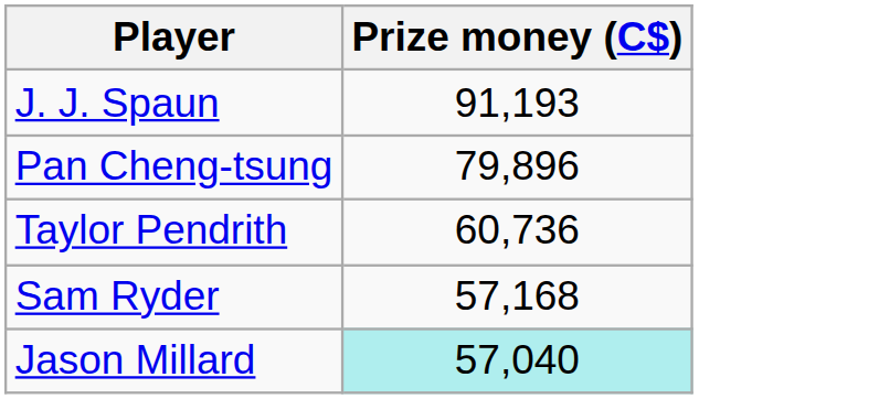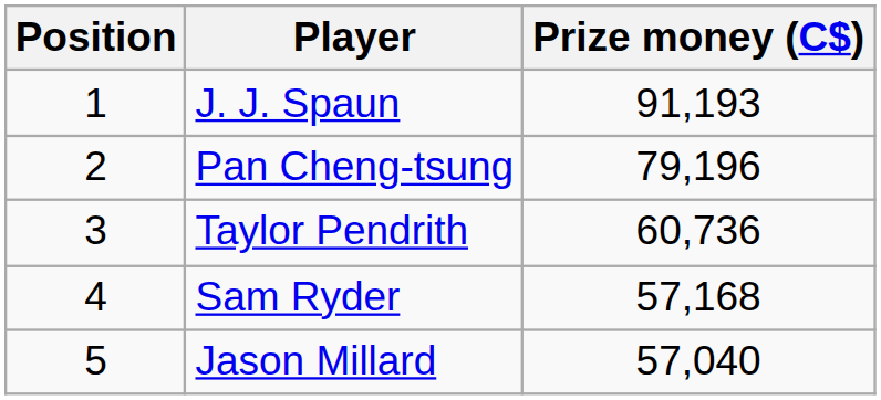 <table class=wikitable>
 <tr>
+<th>Position</th>
 <th>Player</th>
 <th>Prize money (<a href='#'>C$</a>)</th>
 </tr>
 <tr>
+<td align=center>1</td>
 <td> <a href='#'>J. J. Spaun</a></td>
 <td align=center>91,193</td>
 </tr>
 <tr>
+<td align=center>2</td>
 <td> <a href='#'>Pan Cheng-tsung</a></td>
-<td align=center>79,896</td>
+<td align=center>79,196</td>
 </tr>
 <tr>
+<td align=center>3</td>
 <td> <a href='#'>Taylor Pendrith</a></td>
 <td align=center>60,736</td>
 </tr>
 <tr>
+<td align=center>4</td>
 <td> <a href='#'>Sam Ryder</a></td>
 <td align=center>57,168</td>
 </tr>
 <tr>
+<td align=center>5</td>
 <td> <a href='#'>Jason Millard</a></td>
-<td align=center style="background: paleturquoise;">57,040</td>
+<td align=center>57,040</td>
 </tr>
 </table>
